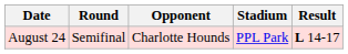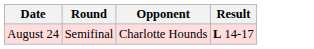 <table class="wikitable">
 <tr>
 <th>Date</th>
 <th>Round</th>
 <th>Opponent</th>
-<th>Stadium</th>
 <th>Result</th>
 </tr>
 <tr bgcolor="FFDDDD">
 <td>August 24</td>
 <td>Semifinal</td>
 <td>Charlotte Hounds</td>
-<td><a href='#'>PPL Park</a></td>
 <td><strong>L</strong> 14-17</td>
 </tr>
 </table>
